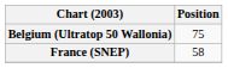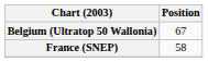 <table class="wikitable sortable plainrowheaders">
 <tr>
 <th>Chart (2003)</th>
 <th>Position</th>
 </tr>
 <tr>
 <th scope="row">Belgium (Ultratop 50 Wallonia)</th>
-<td align="center">75</td>
+<td align="center">67</td>
 </tr>
 <tr>
 <th scope="row">France (SNEP)</th>
 <td align="center">58</td>
 </tr>
 <tr>
 </tr>
 </table>
